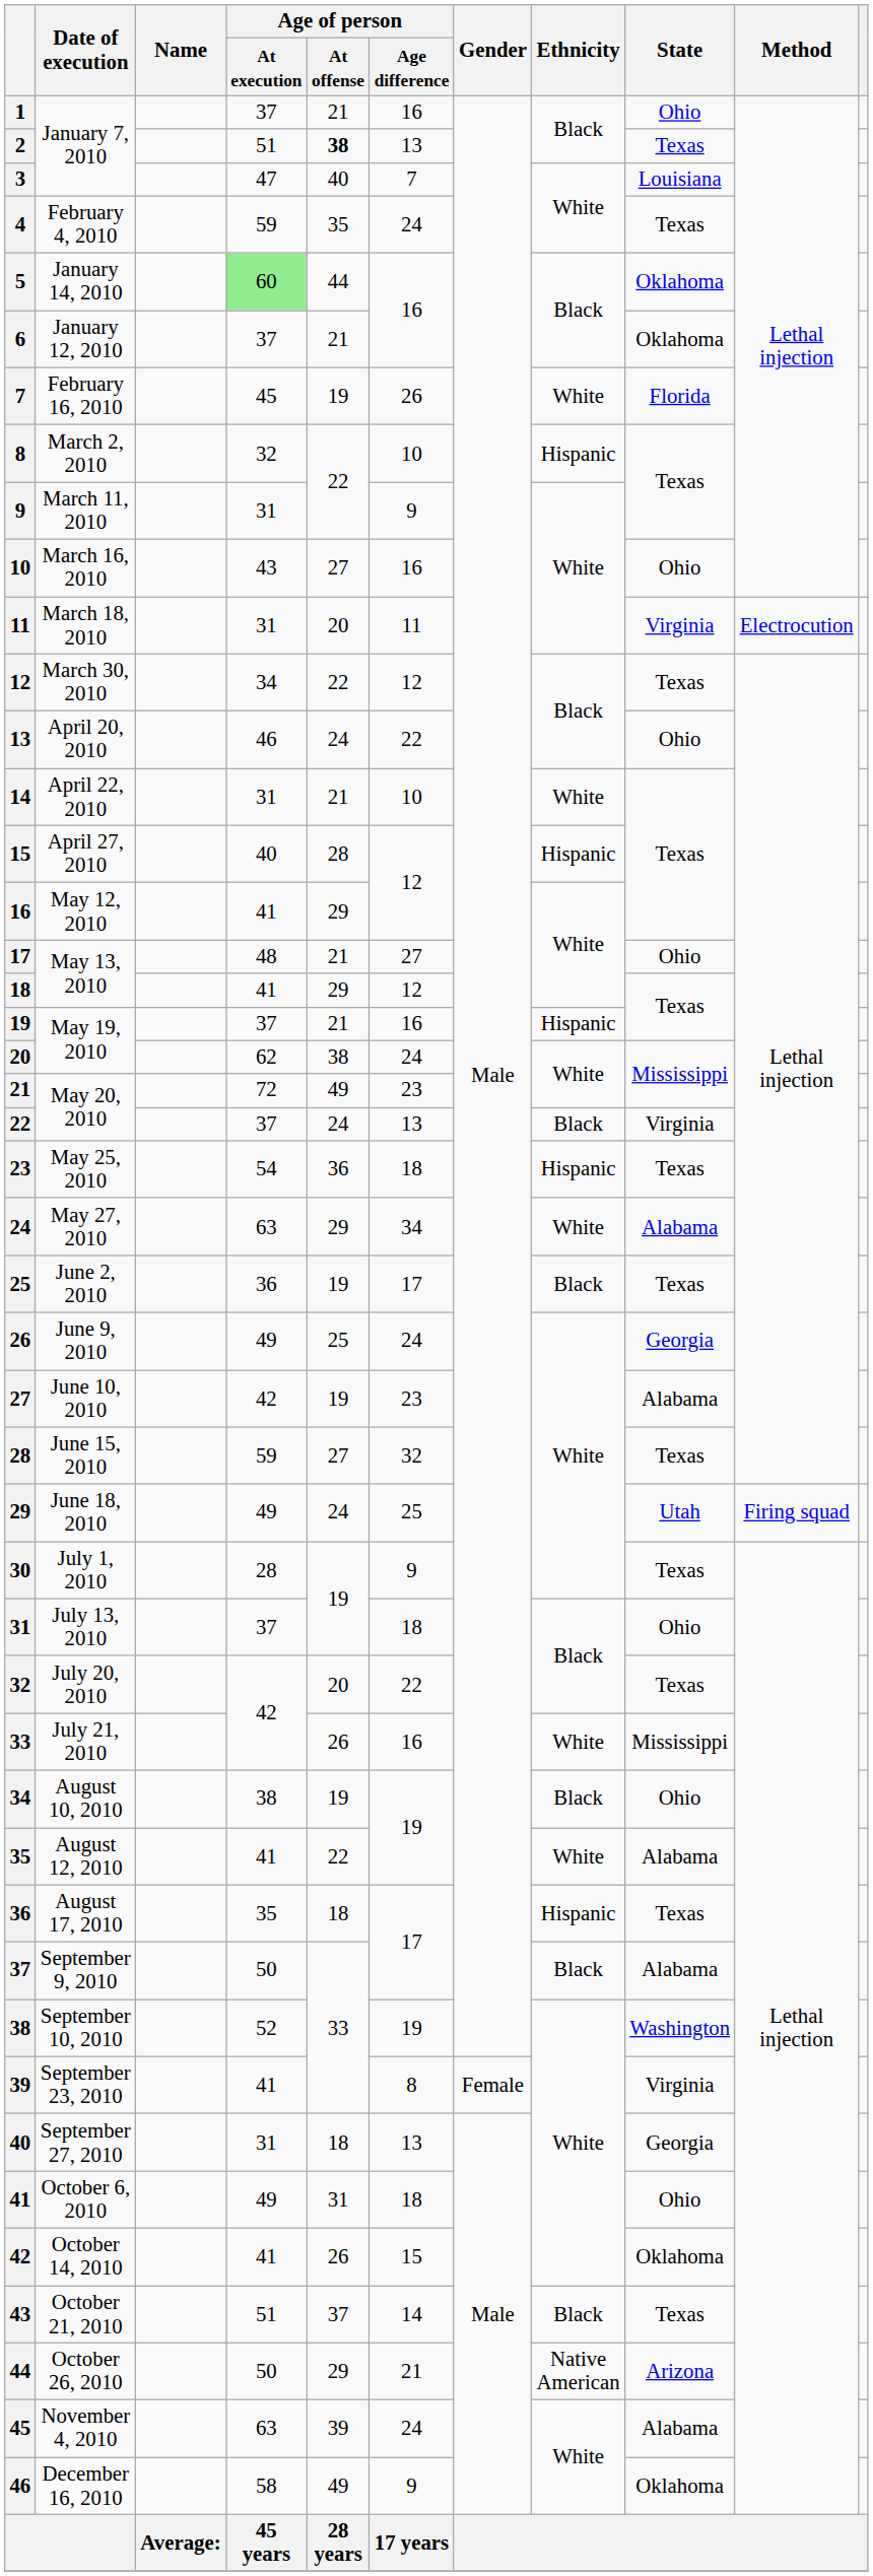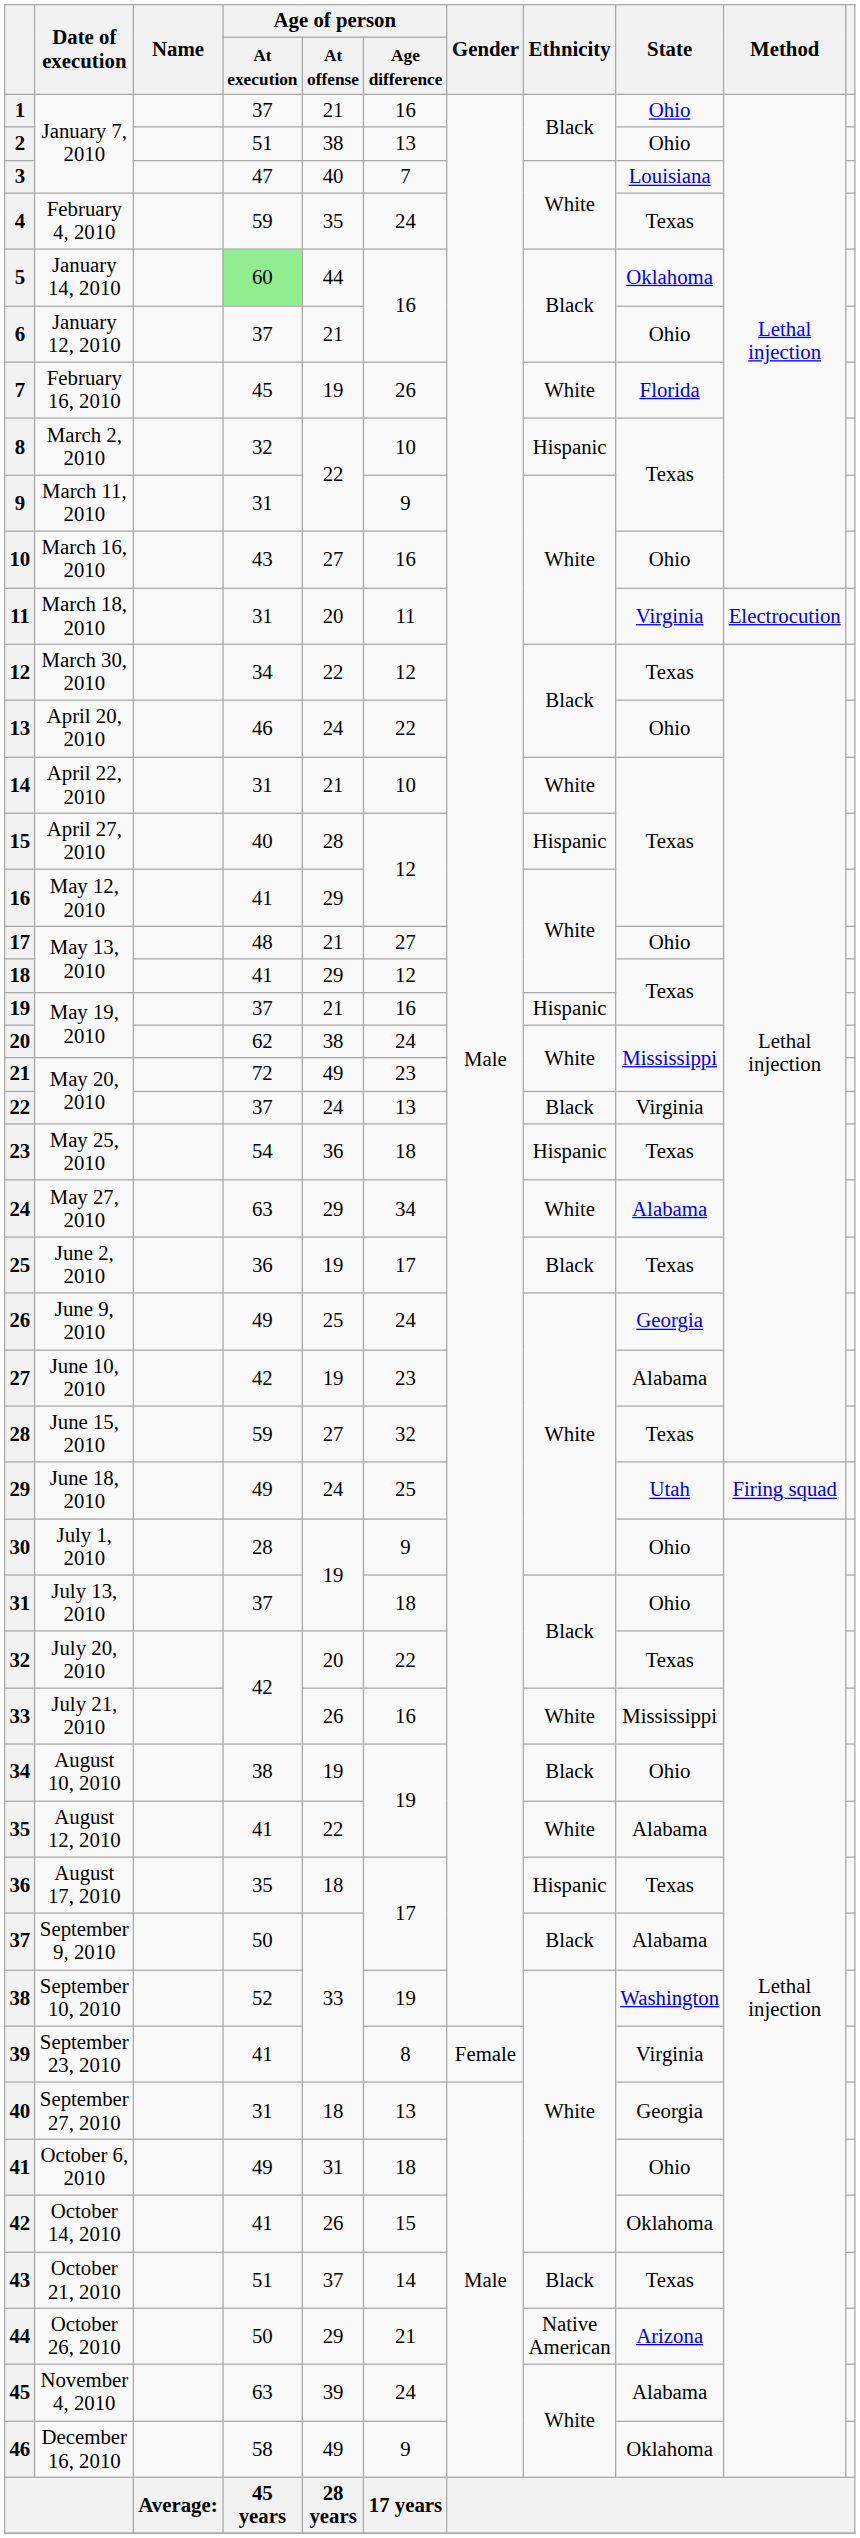 <table class="wikitable sortable" style="text-align:center;">
 <tr>
 <th scope="col" rowspan="2"></th>
 <th scope="col" rowspan="2" data-sort-type="date">Date of execution</th>
 <th scope="col" rowspan="2">Name</th>
 <th scope="col" colspan="3">Age of person</th>
 <th scope="col" rowspan="2">Gender</th>
 <th scope="col" rowspan="2">Ethnicity</th>
 <th scope="col" rowspan="2">State</th>
 <th scope="col" rowspan="2">Method</th>
 <th scope="col" rowspan="2"></th>
 </tr>
 <tr>
 <th scope="col"><small>At execution</small></th>
 <th scope="col"><small>At offense</small></th>
 <th scope="col"><small>Age difference</small></th>
 </tr>
 <tr>
 <th scope="row">1</th>
 <td rowspan="3">January 7, 2010</td>
 <td></td>
 <td>37 </td>
 <td>21</td>
 <td>16</td>
 <td rowspan="38">Male</td>
 <td rowspan="2">Black</td>
 <td><a href='#'>Ohio</a></td>
 <td rowspan="10"><a href='#'>Lethal injection</a></td>
 <td></td>
 </tr>
 <tr>
 <th scope="row">2</th>
 <td></td>
 <td>51 </td>
-<td><strong>38</strong></td>
+<td>38</td>
 <td>13</td>
-<td><a href='#'>Texas</a></td>
+<td>Ohio</td>
 <td></td>
 </tr>
 <tr>
 <th scope="row">3</th>
 <td></td>
 <td>47 </td>
 <td>40</td>
 <td>7</td>
 <td rowspan="2">White</td>
 <td><a href='#'>Louisiana</a></td>
 <td></td>
 </tr>
 <tr>
 <th scope="row">4</th>
 <td>February 4, 2010</td>
 <td></td>
 <td>59 </td>
 <td>35</td>
 <td>24</td>
 <td>Texas</td>
 <td></td>
 </tr>
 <tr>
 <th scope="row">5</th>
 <td>January 14, 2010</td>
 <td></td>
 <td style="background: lightgreen;">60 </td>
 <td>44</td>
 <td rowspan="2">16</td>
 <td rowspan="2">Black</td>
 <td><a href='#'>Oklahoma</a></td>
 <td></td>
 </tr>
 <tr>
 <th scope="row">6</th>
 <td>January 12, 2010</td>
 <td></td>
 <td>37 </td>
 <td>21</td>
-<td>Oklahoma</td>
+<td>Ohio</td>
 <td></td>
 </tr>
 <tr>
 <th scope="row">7</th>
 <td>February 16, 2010</td>
 <td></td>
 <td>45 </td>
 <td>19</td>
 <td>26</td>
 <td>White</td>
 <td><a href='#'>Florida</a></td>
 <td></td>
 </tr>
 <tr>
 <th scope="row">8</th>
 <td>March 2, 2010</td>
 <td></td>
 <td>32 </td>
 <td rowspan="2">22</td>
 <td>10</td>
 <td>Hispanic</td>
 <td rowspan="2">Texas</td>
 <td></td>
 </tr>
 <tr>
 <th scope="row">9</th>
 <td>March 11, 2010</td>
 <td></td>
 <td>31 </td>
 <td>9</td>
 <td rowspan="3">White</td>
 <td></td>
 </tr>
 <tr>
 <th scope="row">10</th>
 <td>March 16, 2010</td>
 <td></td>
 <td>43 </td>
 <td>27</td>
 <td>16</td>
 <td>Ohio</td>
 <td></td>
 </tr>
 <tr>
 <th scope="row">11</th>
 <td>March 18, 2010</td>
 <td></td>
 <td>31 </td>
 <td>20</td>
 <td>11</td>
 <td><a href='#'>Virginia</a></td>
 <td><a href='#'>Electrocution</a></td>
 <td></td>
 </tr>
 <tr>
 <th scope="row">12</th>
 <td>March 30, 2010</td>
 <td></td>
 <td>34 </td>
 <td>22</td>
 <td>12</td>
 <td rowspan="2">Black</td>
 <td>Texas</td>
 <td rowspan="17">Lethal injection</td>
 <td></td>
 </tr>
 <tr>
 <th scope="row">13</th>
 <td>April 20, 2010</td>
 <td></td>
 <td>46 </td>
 <td>24</td>
 <td>22</td>
 <td>Ohio</td>
 <td></td>
 </tr>
 <tr>
 <th scope="row">14</th>
 <td>April 22, 2010</td>
 <td></td>
 <td>31 </td>
 <td>21</td>
 <td>10</td>
 <td>White</td>
 <td rowspan="3">Texas</td>
 <td></td>
 </tr>
 <tr>
 <th scope="row">15</th>
 <td>April 27, 2010</td>
 <td></td>
 <td>40 </td>
 <td>28</td>
 <td rowspan="2">12</td>
 <td>Hispanic</td>
 <td></td>
 </tr>
 <tr>
 <th scope="row">16</th>
 <td>May 12, 2010</td>
 <td></td>
 <td>41 </td>
 <td>29</td>
 <td rowspan="3">White</td>
 <td></td>
 </tr>
 <tr>
 <th scope="row">17</th>
 <td rowspan="2">May 13, 2010</td>
 <td></td>
 <td>48 </td>
 <td>21</td>
 <td>27</td>
 <td>Ohio</td>
 <td></td>
 </tr>
 <tr>
 <th scope="row">18</th>
 <td></td>
 <td>41 </td>
 <td>29</td>
 <td>12</td>
 <td rowspan="2">Texas</td>
 <td></td>
 </tr>
 <tr>
 <th scope="row">19</th>
 <td rowspan="2">May 19, 2010</td>
 <td></td>
 <td>37 </td>
 <td>21</td>
 <td>16</td>
 <td>Hispanic</td>
 <td></td>
 </tr>
 <tr>
 <th scope="row">20</th>
 <td></td>
 <td>62 </td>
 <td>38</td>
 <td>24</td>
 <td rowspan="2">White</td>
 <td rowspan="2"><a href='#'>Mississippi</a></td>
 <td></td>
 </tr>
 <tr>
 <th scope="row">21</th>
 <td rowspan="2">May 20, 2010</td>
 <td></td>
 <td>72 </td>
 <td>49</td>
 <td>23</td>
 <td></td>
 </tr>
 <tr>
 <th scope="row">22</th>
 <td></td>
 <td>37 </td>
 <td>24</td>
 <td>13</td>
 <td>Black</td>
 <td>Virginia</td>
 <td></td>
 </tr>
 <tr>
 <th scope="row">23</th>
 <td>May 25, 2010</td>
 <td></td>
 <td>54 </td>
 <td>36</td>
 <td>18</td>
 <td>Hispanic</td>
 <td>Texas</td>
 <td></td>
 </tr>
 <tr>
 <th scope="row">24</th>
 <td>May 27, 2010</td>
 <td></td>
 <td>63 </td>
 <td>29</td>
 <td>34</td>
 <td>White</td>
 <td><a href='#'>Alabama</a></td>
 <td></td>
 </tr>
 <tr>
 <th scope="row">25</th>
 <td>June 2, 2010</td>
 <td></td>
 <td>36 </td>
 <td>19</td>
 <td>17</td>
 <td>Black</td>
 <td>Texas</td>
 <td></td>
 </tr>
 <tr>
 <th scope="row">26</th>
 <td>June 9, 2010</td>
 <td></td>
 <td>49 </td>
 <td>25</td>
 <td>24</td>
 <td rowspan="5">White</td>
 <td><a href='#'>Georgia</a></td>
 <td></td>
 </tr>
 <tr>
 <th scope="row">27</th>
 <td>June 10, 2010</td>
 <td></td>
 <td>42 </td>
 <td>19</td>
 <td>23</td>
 <td>Alabama</td>
 <td></td>
 </tr>
 <tr>
 <th scope="row">28</th>
 <td>June 15, 2010</td>
 <td></td>
 <td>59 </td>
 <td>27</td>
 <td>32</td>
 <td>Texas</td>
 <td></td>
 </tr>
 <tr>
 <th scope="row">29</th>
 <td>June 18, 2010</td>
 <td></td>
 <td>49 </td>
 <td>24</td>
 <td>25</td>
 <td><a href='#'>Utah</a></td>
 <td><a href='#'>Firing squad</a></td>
 <td></td>
 </tr>
 <tr>
 <th scope="row">30</th>
 <td>July 1, 2010</td>
 <td></td>
 <td>28 </td>
 <td rowspan="2">19</td>
 <td>9</td>
-<td>Texas</td>
+<td>Ohio</td>
 <td rowspan="17">Lethal injection</td>
 <td></td>
 </tr>
 <tr>
 <th scope="row">31</th>
 <td>July 13, 2010</td>
 <td></td>
 <td>37 </td>
 <td>18</td>
 <td rowspan="2">Black</td>
 <td>Ohio</td>
 <td></td>
 </tr>
 <tr>
 <th scope="row">32</th>
 <td>July 20, 2010</td>
 <td></td>
 <td rowspan="2">42 </td>
 <td>20</td>
 <td>22</td>
 <td>Texas</td>
 <td></td>
 </tr>
 <tr>
 <th scope="row">33</th>
 <td>July 21, 2010</td>
 <td></td>
 <td>26 </td>
 <td>16</td>
 <td>White</td>
 <td>Mississippi</td>
 <td></td>
 </tr>
 <tr>
 <th scope="row">34</th>
 <td>August 10, 2010</td>
 <td></td>
 <td>38 </td>
 <td>19</td>
 <td rowspan="2">19</td>
 <td>Black</td>
 <td>Ohio</td>
 <td></td>
 </tr>
 <tr>
 <th scope="row">35</th>
 <td>August 12, 2010</td>
 <td></td>
 <td>41 </td>
 <td>22</td>
 <td>White</td>
 <td>Alabama</td>
 <td></td>
 </tr>
 <tr>
 <th scope="row">36</th>
 <td>August 17, 2010</td>
 <td></td>
 <td>35 </td>
 <td>18</td>
 <td rowspan="2">17</td>
 <td>Hispanic</td>
 <td>Texas</td>
 <td></td>
 </tr>
 <tr>
 <th scope="row">37</th>
 <td>September 9, 2010</td>
 <td></td>
 <td>50 </td>
 <td rowspan="3">33</td>
 <td>Black</td>
 <td>Alabama</td>
 <td></td>
 </tr>
 <tr>
 <th scope="row">38</th>
 <td>September 10, 2010</td>
 <td></td>
 <td>52 </td>
 <td>19</td>
 <td rowspan="5">White</td>
 <td><a href='#'>Washington</a></td>
 <td></td>
 </tr>
 <tr>
 <th scope="row">39</th>
 <td>September 23, 2010</td>
 <td></td>
 <td>41 </td>
 <td>8</td>
 <td>Female</td>
 <td>Virginia</td>
 <td></td>
 </tr>
 <tr>
 <th scope="row">40</th>
 <td>September 27, 2010</td>
 <td></td>
 <td>31 </td>
 <td>18</td>
 <td>13</td>
 <td rowspan="7">Male</td>
 <td>Georgia</td>
 <td></td>
 </tr>
 <tr>
 <th scope="row">41</th>
 <td>October 6, 2010</td>
 <td></td>
 <td>49 </td>
 <td>31</td>
 <td>18</td>
 <td>Ohio</td>
 <td></td>
 </tr>
 <tr>
 <th scope="row">42</th>
 <td>October 14, 2010</td>
 <td></td>
 <td>41 </td>
 <td>26</td>
 <td>15</td>
 <td>Oklahoma</td>
 <td></td>
 </tr>
 <tr>
 <th scope="row">43</th>
 <td>October 21, 2010</td>
 <td></td>
 <td>51 </td>
 <td>37</td>
 <td>14</td>
 <td>Black</td>
 <td>Texas</td>
 <td></td>
 </tr>
 <tr>
 <th scope="row">44</th>
 <td>October 26, 2010</td>
 <td></td>
 <td>50 </td>
 <td>29</td>
 <td>21</td>
 <td>Native American</td>
 <td><a href='#'>Arizona</a></td>
 <td></td>
 </tr>
 <tr>
 <th scope="row">45</th>
 <td>November 4, 2010</td>
 <td></td>
 <td>63 </td>
 <td>39</td>
 <td>24</td>
 <td rowspan="2">White</td>
 <td>Alabama</td>
 <td></td>
 </tr>
 <tr>
 <th scope="row">46</th>
 <td>December 16, 2010</td>
 <td></td>
 <td>58 </td>
 <td>49</td>
 <td>9</td>
 <td>Oklahoma</td>
 <td></td>
 </tr>
 <tr class="sortbottom">
 <th colspan="2"></th>
 <th>Average:</th>
 <th>45 years</th>
 <th>28 years</th>
 <th>17 years</th>
 <th colspan="5"></th>
 </tr>
 <tr>
 </tr>
 </table>
